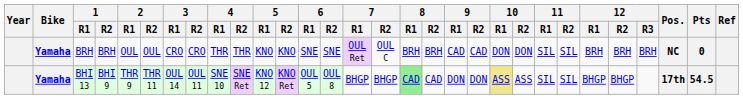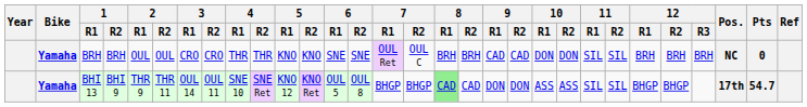 <table class="wikitable" style="text-align:center; font-size:90%">
 <tr>
 <th valign="middle" rowspan=2>Year</th>
 <th valign="middle" rowspan=2>Bike</th>
 <th colspan=2>1</th>
 <th colspan=2>2</th>
 <th colspan=2>3</th>
 <th colspan=2>4</th>
 <th colspan=2>5</th>
 <th colspan=2>6</th>
 <th colspan=2>7</th>
 <th colspan=2>8</th>
 <th colspan=2>9</th>
 <th colspan=2>10</th>
 <th colspan=2>11</th>
 <th colspan=3>12</th>
 <th rowspan=2>Pos.</th>
 <th rowspan=2>Pts</th>
 <th rowspan=2>Ref</th>
 </tr>
 <tr>
 <th>R1</th>
 <th>R2</th>
 <th>R1</th>
 <th>R2</th>
 <th>R1</th>
 <th>R2</th>
 <th>R1</th>
 <th>R2</th>
 <th>R1</th>
 <th>R2</th>
 <th>R1</th>
 <th>R2</th>
 <th>R1</th>
 <th>R2</th>
 <th>R1</th>
 <th>R2</th>
 <th>R1</th>
 <th>R2</th>
 <th>R1</th>
 <th>R2</th>
 <th>R1</th>
 <th>R2</th>
 <th>R1</th>
 <th>R2</th>
 <th>R3</th>
 </tr>
 <tr>
 <th></th>
 <th><a href='#'>Yamaha</a></th>
 <td><a href='#'>BRH</a></td>
 <td><a href='#'>BRH</a></td>
 <td><a href='#'>OUL</a></td>
 <td><a href='#'>OUL</a></td>
 <td><a href='#'>CRO</a></td>
 <td><a href='#'>CRO</a></td>
 <td><a href='#'>THR</a></td>
 <td><a href='#'>THR</a></td>
 <td><a href='#'>KNO</a></td>
 <td><a href='#'>KNO</a></td>
 <td><a href='#'>SNE</a></td>
 <td><a href='#'>SNE</a></td>
 <td style="background:#EFCFFF;"><a href='#'>OUL</a><br><small>Ret</small></td>
 <td><a href='#'>OUL</a><br><small>C</small></td>
 <td><a href='#'>BRH</a></td>
 <td><a href='#'>BRH</a></td>
 <td><a href='#'>CAD</a></td>
 <td><a href='#'>CAD</a></td>
 <td><a href='#'>DON</a></td>
 <td><a href='#'>DON</a></td>
 <td><a href='#'>SIL</a></td>
 <td><a href='#'>SIL</a></td>
 <td><a href='#'>BRH</a></td>
 <td><a href='#'>BRH</a></td>
 <td><a href='#'>BRH</a></td>
 <th>NC</th>
 <th>0</th>
 <th></th>
 </tr>
 <tr>
 <th></th>
 <th><a href='#'>Yamaha</a></th>
 <td style="background:#DFFFDF;"><a href='#'>BHI</a><br><small>13</small></td>
 <td style="background:#DFFFDF;"><a href='#'>BHI</a><br><small>9</small></td>
 <td style="background:#DFFFDF;"><a href='#'>THR</a><br><small>9</small></td>
 <td style="background:#DFFFDF;"><a href='#'>THR</a><br><small>11</small></td>
 <td style="background:#DFFFDF;"><a href='#'>OUL</a><br><small>14</small></td>
 <td style="background:#DFFFDF;"><a href='#'>OUL</a><br><small>11</small></td>
 <td style="background:#DFFFDF;"><a href='#'>SNE</a><br><small>10</small></td>
 <td style="background:#EFCFFF;"><a href='#'>SNE</a><br><small>Ret</small></td>
 <td style="background:#DFFFDF;"><a href='#'>KNO</a><br><small>12</small></td>
 <td style="background:#EFCFFF;"><a href='#'>KNO</a><br><small>Ret</small></td>
 <td style="background:#DFFFDF;"><a href='#'>OUL</a><br><small>5</small></td>
 <td style="background:#DFFFDF;"><a href='#'>OUL</a><br><small>8</small></td>
 <td><a href='#'>BHGP</a></td>
 <td><a href='#'>BHGP</a></td>
 <td style="background: lightgreen;"><a href='#'>CAD</a></td>
 <td><a href='#'>CAD</a></td>
 <td><a href='#'>DON</a></td>
 <td><a href='#'>DON</a></td>
-<td style="background: khaki;"><a href='#'>ASS</a></td>
+<td><a href='#'>ASS</a></td>
 <td><a href='#'>ASS</a></td>
 <td><a href='#'>SIL</a></td>
 <td><a href='#'>SIL</a></td>
 <td><a href='#'>BHGP</a></td>
 <td><a href='#'>BHGP</a></td>
 <td></td>
 <th>17th</th>
-<th>54.5</th>
+<th>54.7</th>
 <th></th>
 </tr>
 </table>
